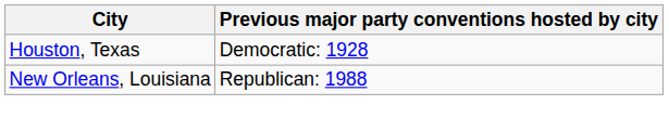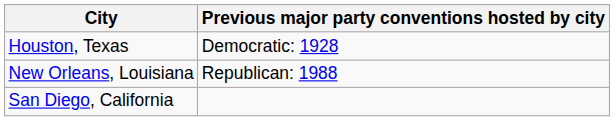 <table class="wikitable">
 <tr>
 <th>City</th>
 <th>Previous major party conventions hosted by city</th>
 </tr>
 <tr>
 <td><a href='#'>Houston</a>, Texas</td>
 <td>Democratic: <a href='#'>1928</a></td>
 </tr>
 <tr>
 <td><a href='#'>New Orleans</a>, Louisiana</td>
 <td>Republican: <a href='#'>1988</a></td>
 </tr>
+<tr>
+<td><a href='#'>San Diego</a>, California</td>
+<td></td>
+</tr>
 </table>
